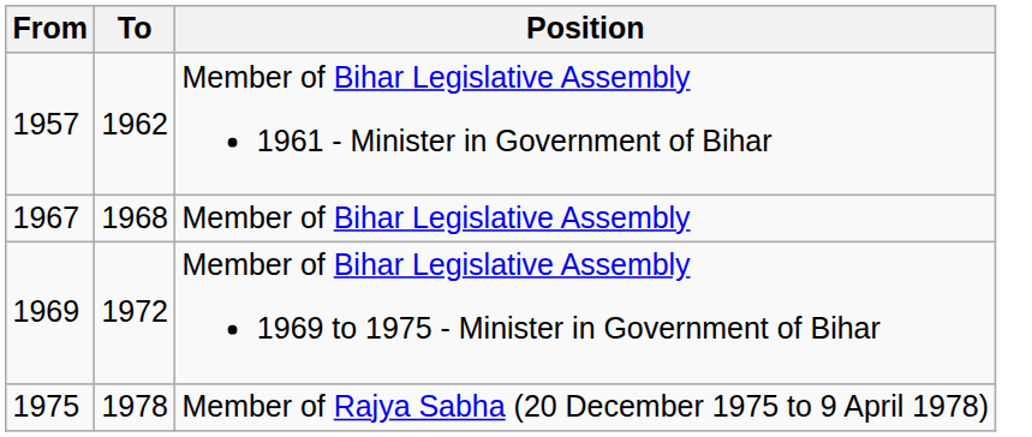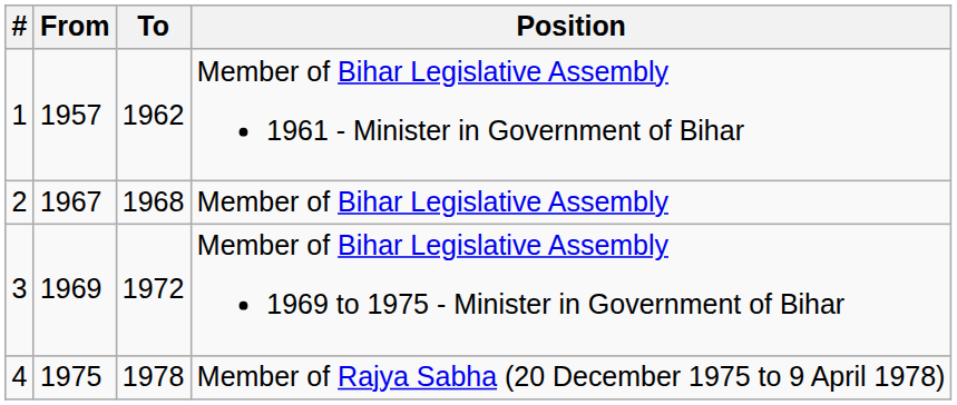 <table class="wikitable sortable">
 <tr>
+<th>#</th>
 <th>From</th>
 <th>To</th>
 <th>Position</th>
 </tr>
 <tr>
+<td>1</td>
 <td>1957</td>
 <td>1962</td>
 <td>Member of <a href='#'>Bihar Legislative Assembly</a><br><ul><li>1961 - Minister in Government of Bihar</li></ul></td>
 </tr>
 <tr>
+<td>2</td>
 <td>1967</td>
 <td>1968</td>
 <td>Member of <a href='#'>Bihar Legislative Assembly</a></td>
 </tr>
 <tr>
+<td>3</td>
 <td>1969</td>
 <td>1972</td>
 <td>Member of <a href='#'>Bihar Legislative Assembly</a><br><ul><li>1969 to 1975 - Minister in Government of Bihar</li></ul></td>
 </tr>
 <tr>
+<td>4</td>
 <td>1975</td>
 <td>1978</td>
 <td>Member of <a href='#'>Rajya Sabha</a> (20 December 1975 to 9 April 1978)</td>
 </tr>
 </table>
